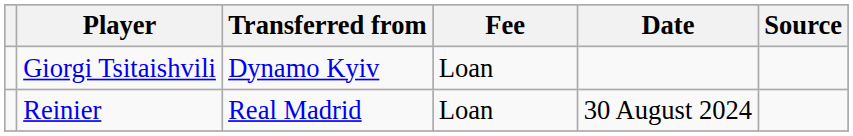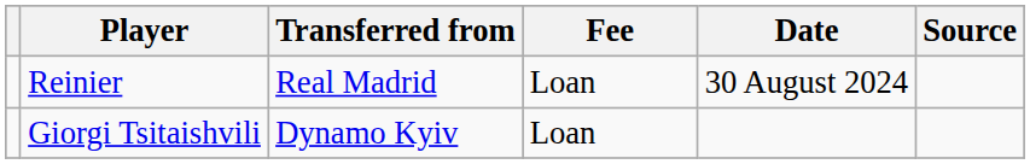 <table class="wikitable plainrowheaders sortable">
 <tr>
 <th></th>
 <th scope="col">Player</th>
 <th>Transferred from</th>
 <th style="width: 80px;">Fee</th>
 <th scope="col">Date</th>
 <th scope="col">Source</th>
 </tr>
 <tr>
 <td align="center"></td>
+<td> <a href='#'>Reinier</a></td>
+<td> <a href='#'>Real Madrid</a></td>
+<td>Loan</td>
+<td>30 August 2024</td>
+<td></td>
+</tr>
+<tr>
+<td align="center"></td>
 <td> <a href='#'>Giorgi Tsitaishvili</a></td>
 <td> <a href='#'>Dynamo Kyiv</a></td>
 <td>Loan</td>
 <td></td>
 <td></td>
 </tr>
-<tr>
-<td align="center"></td>
-<td> <a href='#'>Reinier</a></td>
-<td> <a href='#'>Real Madrid</a></td>
-<td>Loan</td>
-<td>30 August 2024</td>
-<td></td>
-</tr>
 </table>
